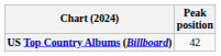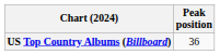 <table class="wikitable sortable plainrowheaders" style="text-align:center;">
 <tr>
 <th scope="col">Chart (2024)</th>
 <th scope="col">Peak<br>position</th>
 </tr>
 <tr>
 <th scope="row">US <a href='#'>Top Country Albums</a> (<em><a href='#'>Billboard</a></em>)</th>
-<td>42</td>
+<td>36</td>
 </tr>
 </table>
